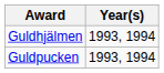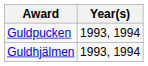 <table class="wikitable">
 <tr>
 <th>Award</th>
 <th>Year(s)</th>
 </tr>
 <tr>
+<td><a href='#'>Guldpucken</a></td>
+<td>1993, 1994</td>
+</tr>
+<tr>
 <td><a href='#'>Guldhjälmen</a></td>
 <td>1993, 1994</td>
 </tr>
-<tr>
-<td><a href='#'>Guldpucken</a></td>
-<td>1993, 1994</td>
-</tr>
 </table>
